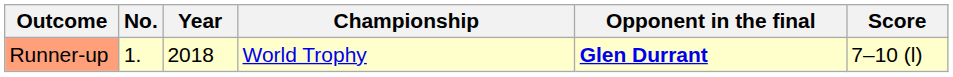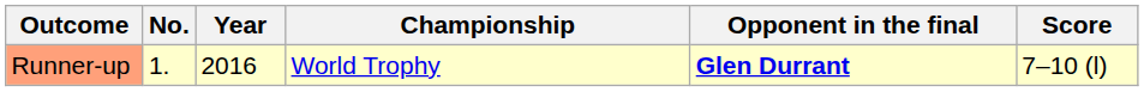 <table class="sortable wikitable">
 <tr>
 <th style="width:80px;">Outcome</th>
 <th style="width:20px;">No.</th>
 <th style="width:50px;">Year</th>
 <th style="width:250px;">Championship</th>
 <th style="width:200px;">Opponent in the final</th>
 <th style="width:70px;">Score</th>
 </tr>
 <tr style="background:#ffc;">
 <td style="background:#ffa07a;">Runner-up</td>
 <td>1.</td>
-<td>2018</td>
+<td>2016</td>
 <td><a href='#'>World Trophy</a></td>
 <td><strong> <a href='#'>Glen Durrant</a></strong></td>
 <td>7–10 (l)</td>
 </tr>
 </table>
